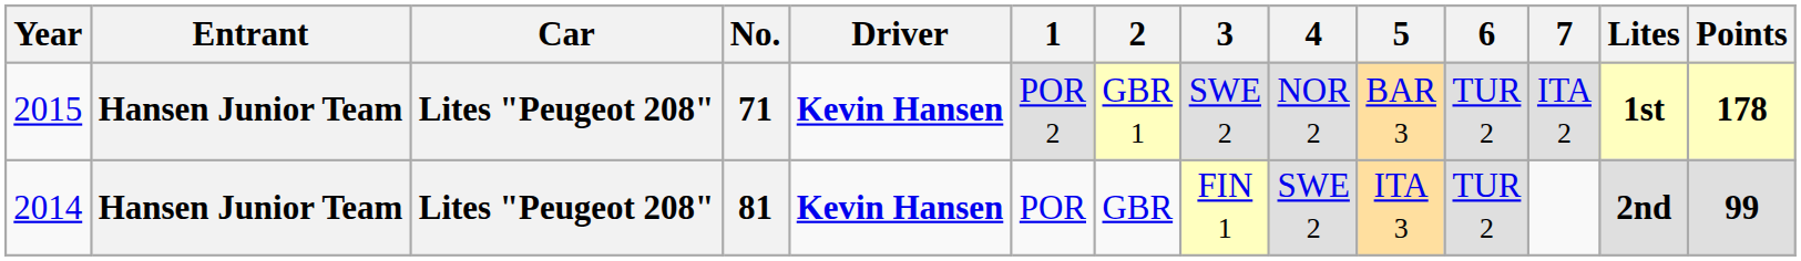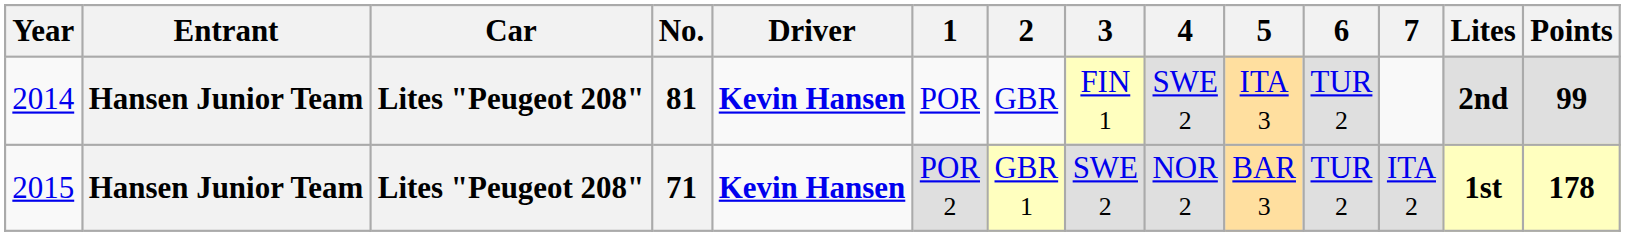 <table class="wikitable" border="1" style="text-align:center; font-size:90%;">
 <tr valign="top">
 <th>Year</th>
 <th>Entrant</th>
 <th>Car</th>
 <th>No.</th>
 <th>Driver</th>
 <th>1</th>
 <th>2</th>
 <th>3</th>
 <th>4</th>
 <th>5</th>
 <th>6</th>
 <th>7</th>
 <th>Lites</th>
 <th>Points</th>
 </tr>
 <tr>
+<td><a href='#'>2014</a></td>
+<th>Hansen Junior Team</th>
+<th>Lites "Peugeot 208"</th>
+<th>81</th>
+<td align="left"> <strong><a href='#'>Kevin Hansen</a></strong></td>
+<td><a href='#'>POR</a><br><small></small></td>
+<td><a href='#'>GBR</a><br><small></small></td>
+<td style="background:#FFFFBF;"><a href='#'>FIN</a><br><small>1</small></td>
+<td style="background:#DFDFDF;"><a href='#'>SWE</a><br><small>2</small></td>
+<td style="background:#FFDF9F;"><a href='#'>ITA</a><br><small>3</small></td>
+<td style="background:#DFDFDF;"><a href='#'>TUR</a><br><small>2</small></td>
+<td></td>
+<th style="background:#DFDFDF;">2nd</th>
+<th style="background:#DFDFDF;">99</th>
+</tr>
+<tr>
 <td><a href='#'>2015</a></td>
 <th>Hansen Junior Team</th>
 <th>Lites "Peugeot 208"</th>
 <th>71</th>
 <td align="left"> <strong><a href='#'>Kevin Hansen</a></strong></td>
 <td style="background:#DFDFDF;"><a href='#'>POR</a><br><small>2</small></td>
 <td style="background:#FFFFBF;"><a href='#'>GBR</a><br><small>1</small></td>
 <td style="background:#DFDFDF;"><a href='#'>SWE</a><br><small>2</small></td>
 <td style="background:#DFDFDF;"><a href='#'>NOR</a><br><small>2</small></td>
 <td style="background:#FFDF9F;"><a href='#'>BAR</a><br><small>3</small></td>
 <td style="background:#DFDFDF;"><a href='#'>TUR</a><br><small>2</small></td>
 <td style="background:#DFDFDF;"><a href='#'>ITA</a><br><small>2</small></td>
 <th style="background:#FFFFBF;">1st</th>
 <th style="background:#FFFFBF;">178</th>
 </tr>
-<tr>
-<td><a href='#'>2014</a></td>
-<th>Hansen Junior Team</th>
-<th>Lites "Peugeot 208"</th>
-<th>81</th>
-<td align="left"> <strong><a href='#'>Kevin Hansen</a></strong></td>
-<td><a href='#'>POR</a><br><small></small></td>
-<td><a href='#'>GBR</a><br><small></small></td>
-<td style="background:#FFFFBF;"><a href='#'>FIN</a><br><small>1</small></td>
-<td style="background:#DFDFDF;"><a href='#'>SWE</a><br><small>2</small></td>
-<td style="background:#FFDF9F;"><a href='#'>ITA</a><br><small>3</small></td>
-<td style="background:#DFDFDF;"><a href='#'>TUR</a><br><small>2</small></td>
-<td></td>
-<th style="background:#DFDFDF;">2nd</th>
-<th style="background:#DFDFDF;">99</th>
-</tr>
 </table>
